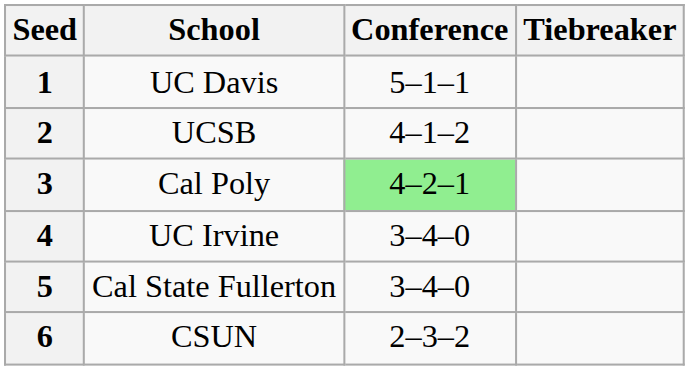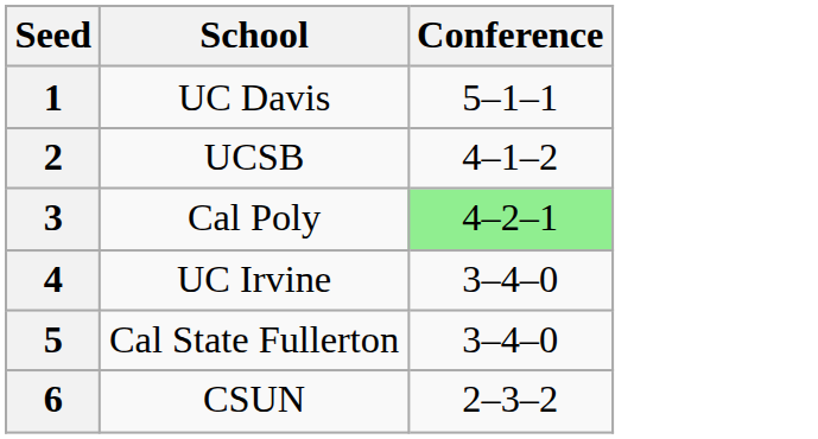 <table class="wikitable" style="text-align:center">
 <tr>
 <th>Seed</th>
 <th>School</th>
 <th>Conference</th>
-<th>Tiebreaker</th>
 </tr>
 <tr>
 <th>1</th>
 <td>UC Davis</td>
 <td>5–1–1</td>
-<td></td>
 </tr>
 <tr>
 <th>2</th>
 <td>UCSB</td>
 <td>4–1–2</td>
-<td></td>
 </tr>
 <tr>
 <th>3</th>
 <td>Cal Poly</td>
 <td style="background: lightgreen;">4–2–1</td>
-<td></td>
 </tr>
 <tr>
 <th>4</th>
 <td>UC Irvine</td>
 <td>3–4–0</td>
-<td></td>
 </tr>
 <tr>
 <th>5</th>
 <td>Cal State Fullerton</td>
 <td>3–4–0</td>
-<td></td>
 </tr>
 <tr>
 <th>6</th>
 <td>CSUN</td>
 <td>2–3–2</td>
-<td></td>
 </tr>
 </table>
